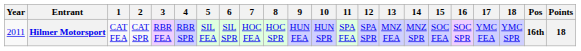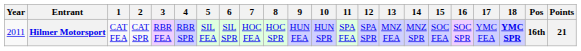 <table class="wikitable" style="text-align:center; font-size:85%">
 <tr>
 <th>Year</th>
 <th>Entrant</th>
 <th>1</th>
 <th>2</th>
 <th>3</th>
 <th>4</th>
 <th>5</th>
 <th>6</th>
 <th>7</th>
 <th>8</th>
 <th>9</th>
 <th>10</th>
 <th>11</th>
 <th>12</th>
 <th>13</th>
 <th>14</th>
 <th>15</th>
 <th>16</th>
 <th>17</th>
 <th>18</th>
 <th>Pos</th>
 <th>Points</th>
 </tr>
 <tr>
 <td><a href='#'>2011</a></td>
 <th nowrap><a href='#'>Hilmer Motorsport</a></th>
 <td><a href='#'>CAT<br>FEA</a></td>
 <td><a href='#'>CAT<br>SPR</a></td>
 <td style="background:#EFCFFF;"><a href='#'>RBR<br>FEA</a><br></td>
 <td style="background:#CFCFFF;"><a href='#'>RBR<br>SPR</a><br></td>
 <td style="background:#DFFFDF;"><a href='#'>SIL<br>FEA</a><br></td>
 <td style="background:#DFFFDF;"><a href='#'>SIL<br>SPR</a><br></td>
 <td style="background:#DFFFDF;"><a href='#'>HOC<br>FEA</a><br></td>
 <td style="background:#DFFFDF;"><a href='#'>HOC<br>SPR</a><br></td>
 <td style="background:#CFCFFF;"><a href='#'>HUN<br>FEA</a><br></td>
 <td style="background:#CFCFFF;"><a href='#'>HUN<br>SPR</a><br></td>
 <td style="background:#DFFFDF;"><a href='#'>SPA<br>FEA</a><br></td>
 <td style="background:#CFCFFF;"><a href='#'>SPA<br>SPR</a><br></td>
 <td style="background:#CFCFFF;"><a href='#'>MNZ<br>FEA</a><br></td>
 <td style="background:#CFCFFF;"><a href='#'>MNZ<br>SPR</a><br></td>
 <td style="background:#CFCFFF;"><a href='#'>SOC<br>FEA</a><br></td>
 <td style="background:#EFCFFF;"><a href='#'>SOC<br>SPR</a><br></td>
 <td style="background:#CFCFFF;"><a href='#'>YMC<br>FEA</a><br></td>
-<td style="background:#CFCFFF;"><a href='#'>YMC<br>SPR</a><br></td>
+<td style="background:#CFCFFF;"><strong><a href='#'>YMC<br>SPR</a><br></strong></td>
 <th>16th</th>
-<th>18</th>
+<th>21</th>
 </tr>
 </table>
